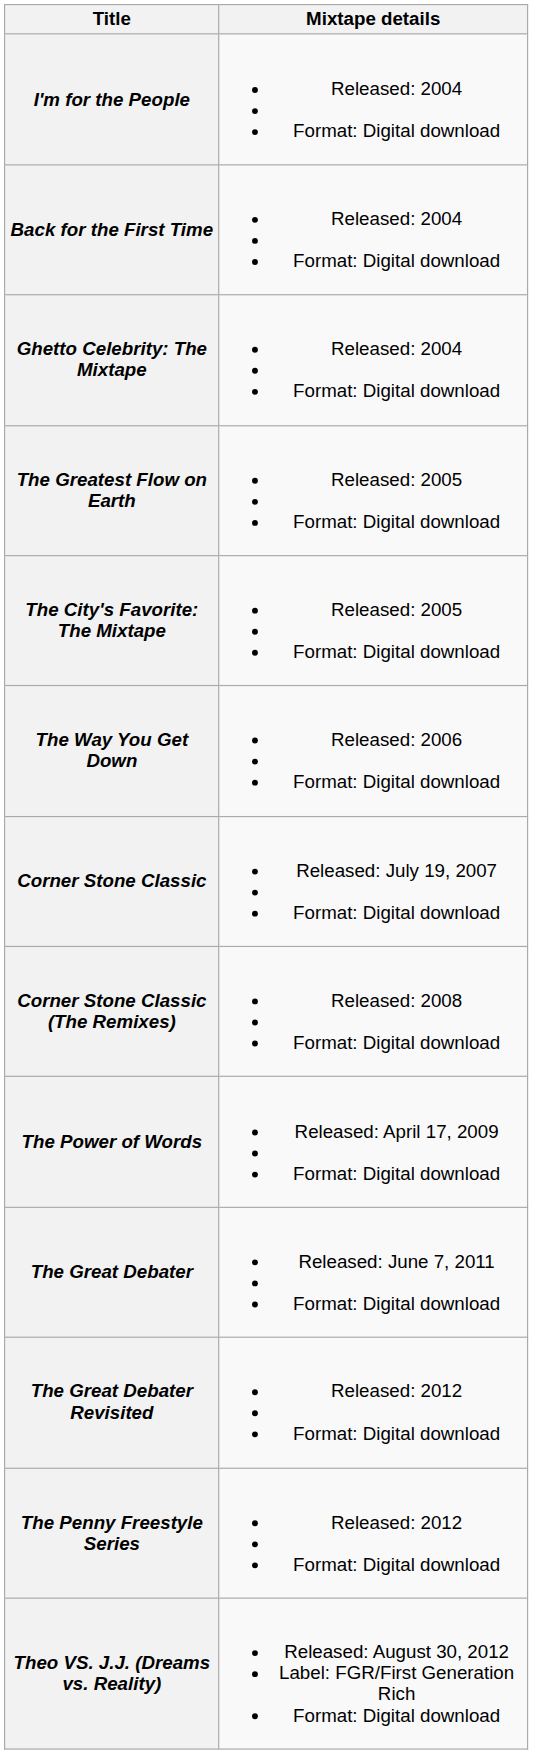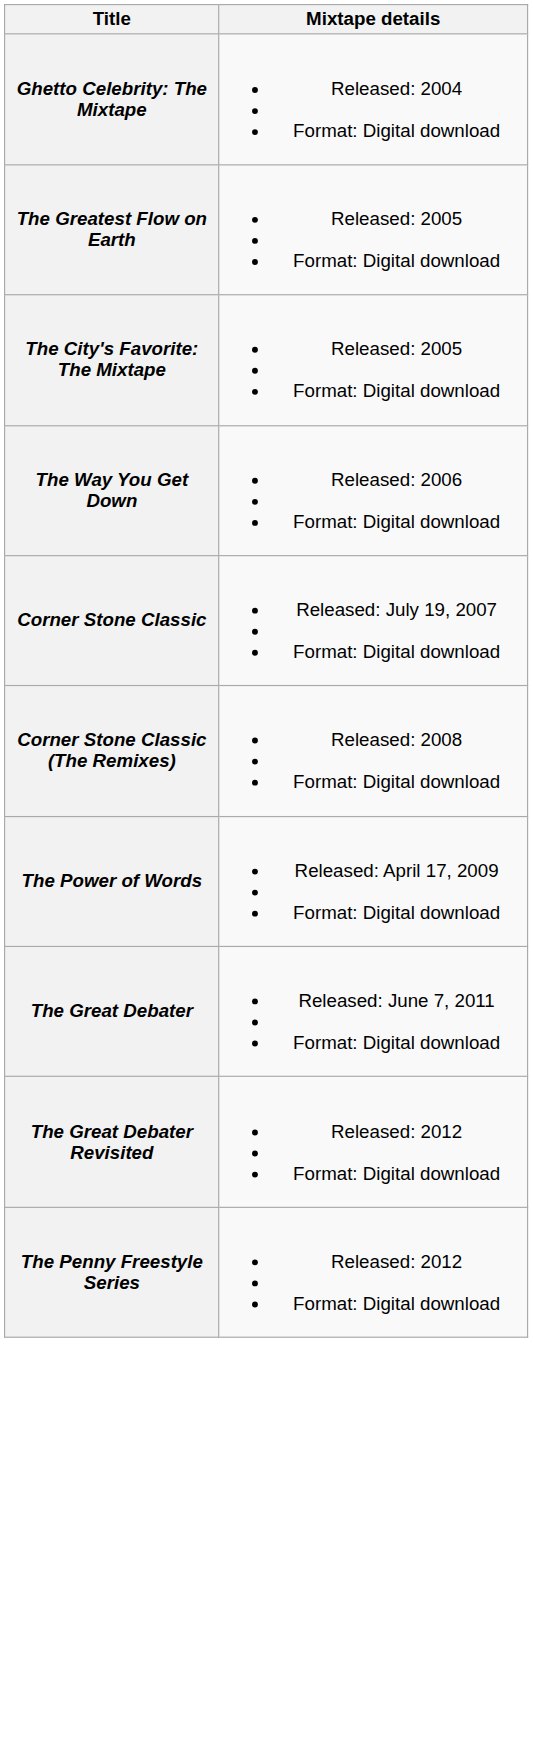 <table class="wikitable plainrowheaders" style="text-align:center;">
 <tr>
 <th scope="col" style="width:11em;">Title</th>
 <th scope="col" style="width:16em;">Mixtape details</th>
-</tr>
-<tr>
-<th scope="row"><em>I'm for the People</em></th>
-<td><br><ul><li>Released: 2004</li><li></li><li>Format: Digital download</li></ul></td>
-</tr>
-<tr>
-<th scope="row"><em>Back for the First Time</em></th>
-<td><br><ul><li>Released: 2004</li><li></li><li>Format: Digital download</li></ul></td>
 </tr>
 <tr>
 <th scope="row"><em>Ghetto Celebrity: The Mixtape</em></th>
 <td><br><ul><li>Released: 2004</li><li></li><li>Format: Digital download</li></ul></td>
 </tr>
 <tr>
 <th scope="row"><em>The Greatest Flow on Earth</em></th>
 <td><br><ul><li>Released: 2005</li><li></li><li>Format: Digital download</li></ul></td>
 </tr>
 <tr>
 <th scope="row"><em>The City's Favorite: The Mixtape</em></th>
 <td><br><ul><li>Released: 2005</li><li></li><li>Format: Digital download</li></ul></td>
 </tr>
 <tr>
 <th scope="row"><em>The Way You Get Down</em></th>
 <td><br><ul><li>Released: 2006</li><li></li><li>Format: Digital download</li></ul></td>
 </tr>
 <tr>
 <th scope="row"><em>Corner Stone Classic</em></th>
 <td><br><ul><li>Released: July 19, 2007</li><li></li><li>Format: Digital download</li></ul></td>
 </tr>
 <tr>
 <th scope="row"><em>Corner Stone Classic (The Remixes)</em></th>
 <td><br><ul><li>Released: 2008</li><li></li><li>Format: Digital download</li></ul></td>
 </tr>
 <tr>
 <th scope="row"><em>The Power of Words</em></th>
 <td><br><ul><li>Released: April 17, 2009</li><li></li><li>Format: Digital download</li></ul></td>
 </tr>
 <tr>
 <th scope="row"><em>The Great Debater</em></th>
 <td><br><ul><li>Released: June 7, 2011</li><li></li><li>Format: Digital download</li></ul></td>
 </tr>
 <tr>
 <th scope="row"><em>The Great Debater Revisited</em></th>
 <td><br><ul><li>Released: 2012</li><li></li><li>Format: Digital download</li></ul></td>
 </tr>
 <tr>
 <th scope="row"><em>The Penny Freestyle Series</em></th>
 <td><br><ul><li>Released: 2012</li><li></li><li>Format: Digital download</li></ul></td>
 </tr>
-<tr>
-<th scope="row"><em>Theo VS. J.J. (Dreams vs. Reality)</em></th>
-<td><br><ul><li>Released: August 30, 2012</li><li>Label: FGR/First Generation Rich</li><li>Format: Digital download</li></ul></td>
-</tr>
 </table>
